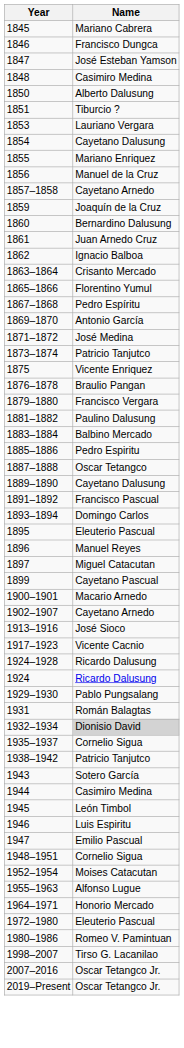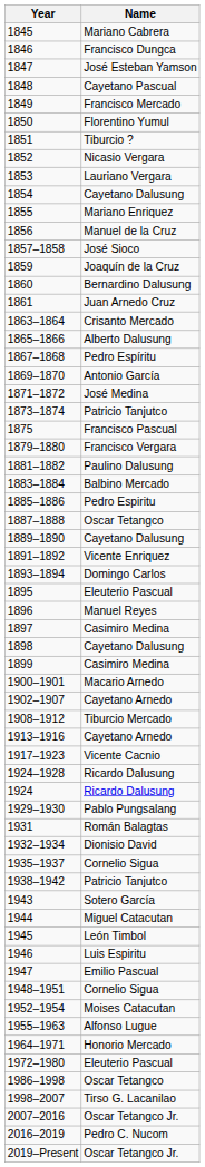 <table class="wikitable">
 <tr>
 <th>Year</th>
 <th>Name</th>
 </tr>
 <tr>
 <td>1845</td>
 <td>Mariano Cabrera</td>
 </tr>
 <tr>
 <td>1846</td>
 <td>Francisco Dungca</td>
 </tr>
 <tr>
 <td>1847</td>
 <td>José Esteban Yamson</td>
 </tr>
 <tr>
 <td>1848</td>
-<td>Casimiro Medina</td>
+<td>Cayetano Pascual</td>
+</tr>
+<tr>
+<td>1849</td>
+<td>Francisco Mercado</td>
 </tr>
 <tr>
 <td>1850</td>
-<td>Alberto Dalusung</td>
+<td>Florentino Yumul</td>
 </tr>
 <tr>
 <td>1851</td>
 <td>Tiburcio ?</td>
+</tr>
+<tr>
+<td>1852</td>
+<td>Nicasio Vergara</td>
 </tr>
 <tr>
 <td>1853</td>
 <td>Lauriano Vergara</td>
 </tr>
 <tr>
 <td>1854</td>
 <td>Cayetano Dalusung</td>
 </tr>
 <tr>
 <td>1855</td>
 <td>Mariano Enriquez</td>
 </tr>
 <tr>
 <td>1856</td>
 <td>Manuel de la Cruz</td>
 </tr>
 <tr>
 <td>1857–1858</td>
-<td>Cayetano Arnedo</td>
+<td>José Sioco</td>
 </tr>
 <tr>
 <td>1859</td>
 <td>Joaquín de la Cruz</td>
 </tr>
 <tr>
 <td>1860</td>
 <td>Bernardino Dalusung</td>
 </tr>
 <tr>
 <td>1861</td>
 <td>Juan Arnedo Cruz</td>
 </tr>
 <tr>
-<td>1862</td>
-<td>Ignacio Balboa</td>
-</tr>
-<tr>
 <td>1863–1864</td>
 <td>Crisanto Mercado</td>
 </tr>
 <tr>
 <td>1865–1866</td>
-<td>Florentino Yumul</td>
+<td>Alberto Dalusung</td>
 </tr>
 <tr>
 <td>1867–1868</td>
 <td>Pedro Espíritu</td>
 </tr>
 <tr>
 <td>1869–1870</td>
 <td>Antonio García</td>
 </tr>
 <tr>
 <td>1871–1872</td>
 <td>José Medina</td>
 </tr>
 <tr>
 <td>1873–1874</td>
 <td>Patricio Tanjutco</td>
 </tr>
 <tr>
 <td>1875</td>
-<td>Vicente Enriquez</td>
-</tr>
-<tr>
-<td>1876–1878</td>
-<td>Braulio Pangan</td>
+<td>Francisco Pascual</td>
 </tr>
 <tr>
 <td>1879–1880</td>
 <td>Francisco Vergara</td>
 </tr>
 <tr>
 <td>1881–1882</td>
 <td>Paulino Dalusung</td>
 </tr>
 <tr>
 <td>1883–1884</td>
 <td>Balbino Mercado</td>
 </tr>
 <tr>
 <td>1885–1886</td>
 <td>Pedro Espiritu</td>
 </tr>
 <tr>
 <td>1887–1888</td>
 <td>Oscar Tetangco</td>
 </tr>
 <tr>
 <td>1889–1890</td>
 <td>Cayetano Dalusung</td>
 </tr>
 <tr>
 <td>1891–1892</td>
-<td>Francisco Pascual</td>
+<td>Vicente Enriquez</td>
 </tr>
 <tr>
 <td>1893–1894</td>
 <td>Domingo Carlos</td>
 </tr>
 <tr>
 <td>1895</td>
 <td>Eleuterio Pascual</td>
 </tr>
 <tr>
 <td>1896</td>
 <td>Manuel Reyes</td>
 </tr>
 <tr>
 <td>1897</td>
-<td>Miguel Catacutan</td>
+<td>Casimiro Medina</td>
+</tr>
+<tr>
+<td>1898</td>
+<td>Cayetano Dalusung</td>
 </tr>
 <tr>
 <td>1899</td>
-<td>Cayetano Pascual</td>
+<td>Casimiro Medina</td>
 </tr>
 <tr>
 <td>1900–1901</td>
 <td>Macario Arnedo</td>
 </tr>
 <tr>
 <td>1902–1907</td>
 <td>Cayetano Arnedo</td>
 </tr>
 <tr>
+<td>1908–1912</td>
+<td>Tiburcio Mercado</td>
+</tr>
+<tr>
 <td>1913–1916</td>
-<td>José Sioco</td>
+<td>Cayetano Arnedo</td>
 </tr>
 <tr>
 <td>1917–1923</td>
 <td>Vicente Cacnio</td>
 </tr>
 <tr>
 <td>1924–1928</td>
 <td>Ricardo Dalusung</td>
 </tr>
 <tr>
 <td>1924</td>
 <td><a href='#'>Ricardo Dalusung</a></td>
 </tr>
 <tr>
 <td>1929–1930</td>
 <td>Pablo Pungsalang</td>
 </tr>
 <tr>
 <td>1931</td>
 <td>Román Balagtas</td>
 </tr>
 <tr>
 <td>1932–1934</td>
-<td style="background: lightgrey;">Dionisio David</td>
+<td>Dionisio David</td>
 </tr>
 <tr>
 <td>1935–1937</td>
 <td>Cornelio Sigua</td>
 </tr>
 <tr>
 <td>1938–1942</td>
 <td>Patricio Tanjutco</td>
 </tr>
 <tr>
 <td>1943</td>
 <td>Sotero García</td>
 </tr>
 <tr>
 <td>1944</td>
-<td>Casimiro Medina</td>
+<td>Miguel Catacutan</td>
 </tr>
 <tr>
 <td>1945</td>
 <td>León Timbol</td>
 </tr>
 <tr>
 <td>1946</td>
 <td>Luis Espiritu</td>
 </tr>
 <tr>
 <td>1947</td>
 <td>Emilio Pascual</td>
 </tr>
 <tr>
 <td>1948–1951</td>
 <td>Cornelio Sigua</td>
 </tr>
 <tr>
 <td>1952–1954</td>
 <td>Moises Catacutan</td>
 </tr>
 <tr>
 <td>1955–1963</td>
 <td>Alfonso Lugue</td>
 </tr>
 <tr>
 <td>1964–1971</td>
 <td>Honorio Mercado</td>
 </tr>
 <tr>
 <td>1972–1980</td>
 <td>Eleuterio Pascual</td>
 </tr>
 <tr>
-<td>1980–1986</td>
-<td>Romeo V. Pamintuan</td>
+<td>1986–1998</td>
+<td>Oscar Tetangco</td>
 </tr>
 <tr>
 <td>1998–2007</td>
 <td>Tirso G. Lacanilao</td>
 </tr>
 <tr>
 <td>2007–2016</td>
 <td>Oscar Tetangco Jr.</td>
 </tr>
 <tr>
+<td>2016–2019</td>
+<td>Pedro C. Nucom</td>
+</tr>
+<tr>
 <td>2019–Present</td>
 <td>Oscar Tetangco Jr.</td>
 </tr>
 </table>
